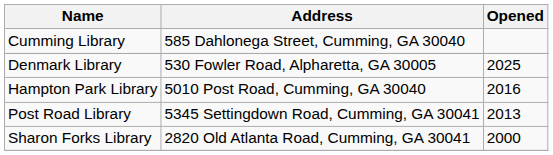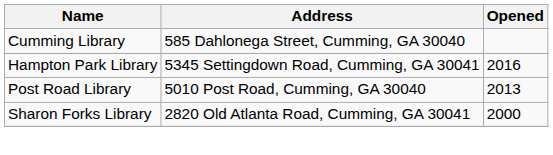 <table class="wikitable">
 <tr>
 <th>Name</th>
 <th>Address</th>
 <th>Opened</th>
 </tr>
 <tr>
 <td>Cumming Library</td>
 <td>585 Dahlonega Street, Cumming, GA 30040</td>
 <td></td>
 </tr>
 <tr>
 </tr>
 <tr>
-<td>Denmark Library</td>
-<td>530 Fowler Road, Alpharetta, GA 30005</td>
-<td>2025</td>
-</tr>
-<tr>
 <td>Hampton Park Library</td>
-<td>5010 Post Road, Cumming, GA 30040</td>
+<td>5345 Settingdown Road, Cumming, GA 30041</td>
 <td>2016</td>
 </tr>
 <tr>
 <td>Post Road Library</td>
-<td>5345 Settingdown Road, Cumming, GA 30041</td>
+<td>5010 Post Road, Cumming, GA 30040</td>
 <td>2013</td>
 </tr>
 <tr>
 <td>Sharon Forks Library</td>
 <td>2820 Old Atlanta Road, Cumming, GA 30041</td>
 <td>2000</td>
 </tr>
 <tr>
 </tr>
 </table>
